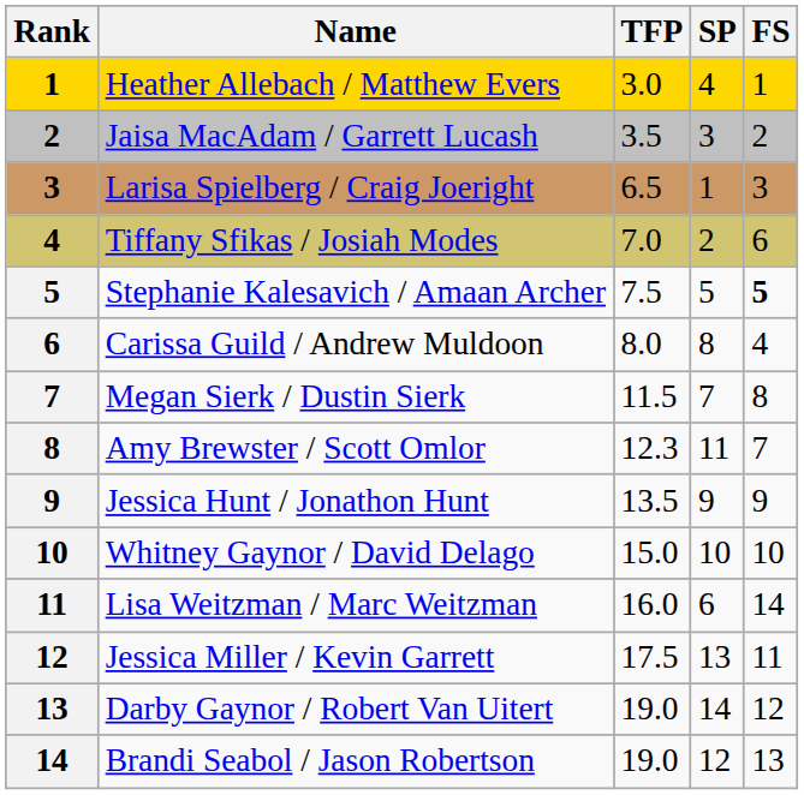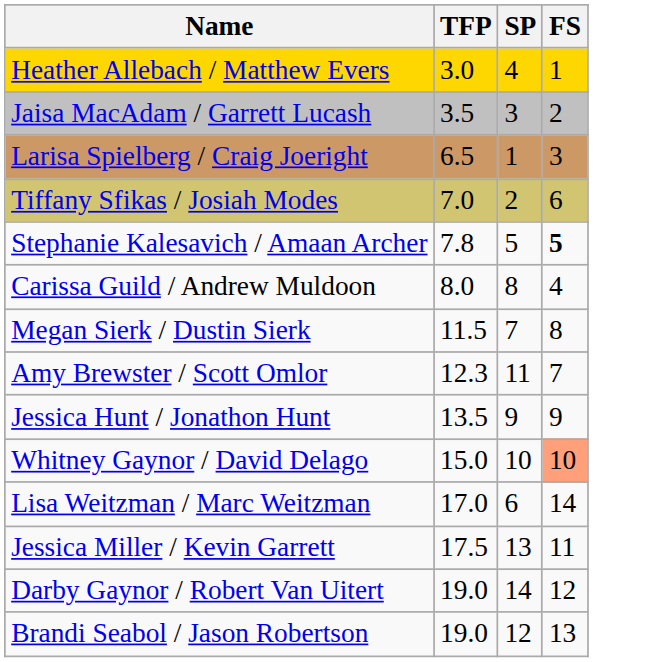 <table class="wikitable sortable">
 <tr>
-<th>Rank</th>
 <th>Name</th>
 <th>TFP</th>
 <th>SP</th>
 <th>FS</th>
 </tr>
 <tr bgcolor="gold">
-<td align="center"><strong>1</strong></td>
 <td><a href='#'>Heather Allebach</a> / <a href='#'>Matthew Evers</a></td>
 <td>3.0</td>
 <td>4</td>
 <td>1</td>
 </tr>
 <tr bgcolor="silver">
-<td align="center"><strong>2</strong></td>
 <td><a href='#'>Jaisa MacAdam</a> / <a href='#'>Garrett Lucash</a></td>
 <td>3.5</td>
 <td>3</td>
 <td>2</td>
 </tr>
 <tr bgcolor="cc9966">
-<td align="center"><strong>3</strong></td>
 <td><a href='#'>Larisa Spielberg</a> / <a href='#'>Craig Joeright</a></td>
 <td>6.5</td>
 <td>1</td>
 <td>3</td>
 </tr>
 <tr bgcolor="#d1c571">
-<td align="center"><strong>4</strong></td>
 <td><a href='#'>Tiffany Sfikas</a> / <a href='#'>Josiah Modes</a></td>
 <td>7.0</td>
 <td>2</td>
 <td>6</td>
 </tr>
 <tr>
-<th>5</th>
 <td><a href='#'>Stephanie Kalesavich</a> / <a href='#'>Amaan Archer</a></td>
-<td>7.5</td>
+<td>7.8</td>
 <td>5</td>
 <td><strong>5</strong></td>
 </tr>
 <tr>
-<th>6</th>
 <td><a href='#'>Carissa Guild</a> / Andrew Muldoon</td>
 <td>8.0</td>
 <td>8</td>
 <td>4</td>
 </tr>
 <tr>
-<th>7</th>
 <td><a href='#'>Megan Sierk</a> / <a href='#'>Dustin Sierk</a></td>
 <td>11.5</td>
 <td>7</td>
 <td>8</td>
 </tr>
 <tr>
-<th>8</th>
 <td><a href='#'>Amy Brewster</a> / <a href='#'>Scott Omlor</a></td>
 <td>12.3</td>
 <td>11</td>
 <td>7</td>
 </tr>
 <tr>
-<th>9</th>
 <td><a href='#'>Jessica Hunt</a> / <a href='#'>Jonathon Hunt</a></td>
 <td>13.5</td>
 <td>9</td>
 <td>9</td>
 </tr>
 <tr>
-<th>10</th>
 <td><a href='#'>Whitney Gaynor</a> / <a href='#'>David Delago</a></td>
 <td>15.0</td>
 <td>10</td>
-<td>10</td>
+<td style="background: lightsalmon;">10</td>
 </tr>
 <tr>
-<th>11</th>
 <td><a href='#'>Lisa Weitzman</a> / <a href='#'>Marc Weitzman</a></td>
-<td>16.0</td>
+<td>17.0</td>
 <td>6</td>
 <td>14</td>
 </tr>
 <tr>
-<th>12</th>
 <td><a href='#'>Jessica Miller</a> / <a href='#'>Kevin Garrett</a></td>
 <td>17.5</td>
 <td>13</td>
 <td>11</td>
 </tr>
 <tr>
-<th>13</th>
 <td><a href='#'>Darby Gaynor</a> / <a href='#'>Robert Van Uitert</a></td>
 <td>19.0</td>
 <td>14</td>
 <td>12</td>
 </tr>
 <tr>
-<th>14</th>
 <td><a href='#'>Brandi Seabol</a> / <a href='#'>Jason Robertson</a></td>
 <td>19.0</td>
 <td>12</td>
 <td>13</td>
 </tr>
 </table>
